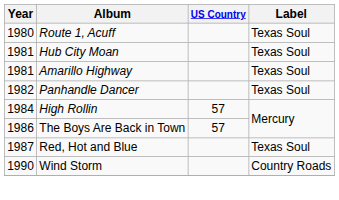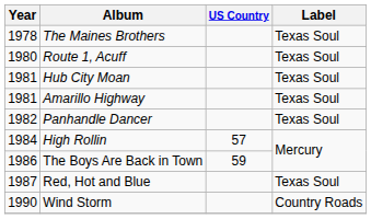 <table class="wikitable">
 <tr>
 <th>Year</th>
 <th>Album</th>
 <th><small><a href='#'>US Country</a></small></th>
 <th>Label</th>
+</tr>
+<tr>
+<td>1978</td>
+<td><em>The Maines Brothers</em></td>
+<td></td>
+<td>Texas Soul</td>
 </tr>
 <tr>
 <td>1980</td>
 <td><em>Route 1, Acuff</em></td>
 <td></td>
 <td>Texas Soul</td>
 </tr>
 <tr>
 <td>1981</td>
 <td><em>Hub City Moan</em></td>
 <td></td>
 <td>Texas Soul</td>
 </tr>
 <tr>
 <td>1981</td>
 <td><em>Amarillo Highway</em></td>
 <td></td>
 <td>Texas Soul</td>
 </tr>
 <tr>
 <td>1982</td>
 <td><em>Panhandle Dancer</em></td>
 <td></td>
 <td>Texas Soul</td>
 </tr>
 <tr>
 <td>1984</td>
 <td><em>High Rollin<strong></td>
 <td align="center">57</td>
 <td rowspan="2">Mercury</td>
 </tr>
 <tr>
 <td>1986</td>
 <td></em>The Boys Are Back in Town<em></td>
-<td align="center">57</td>
+<td align="center">59</td>
 </tr>
 <tr>
 <td>1987</td>
 <td></em>Red, Hot and Blue<em></td>
 <td></td>
 <td>Texas Soul</td>
 </tr>
 <tr>
 <td>1990</td>
 <td></em>Wind Storm<em></td>
 <td></td>
 <td>Country Roads</td>
 </tr>
 <tr>
 </tr>
 </table>
